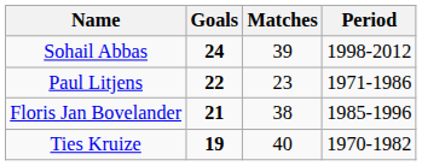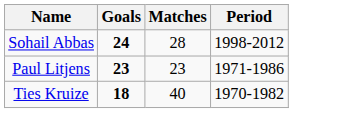 <table class="wikitable sortable" style=" text-align:center;">
 <tr>
 <th>Name</th>
 <th>Goals</th>
 <th>Matches</th>
 <th>Period</th>
 </tr>
 <tr>
 <td> <a href='#'>Sohail Abbas</a></td>
 <td><strong>24</strong></td>
-<td>39</td>
+<td>28</td>
 <td>1998-2012</td>
 </tr>
 <tr>
 <td> <a href='#'>Paul Litjens</a></td>
-<td><strong>22</strong></td>
+<td><strong>23</strong></td>
 <td>23</td>
 <td>1971-1986</td>
 </tr>
 <tr>
-<td> <a href='#'>Floris Jan Bovelander</a></td>
-<td><strong>21</strong></td>
-<td>38</td>
-<td>1985-1996</td>
-</tr>
-<tr>
 <td> <a href='#'>Ties Kruize</a></td>
-<td><strong>19</strong></td>
+<td><strong>18</strong></td>
 <td>40</td>
 <td>1970-1982</td>
 </tr>
 </table>
